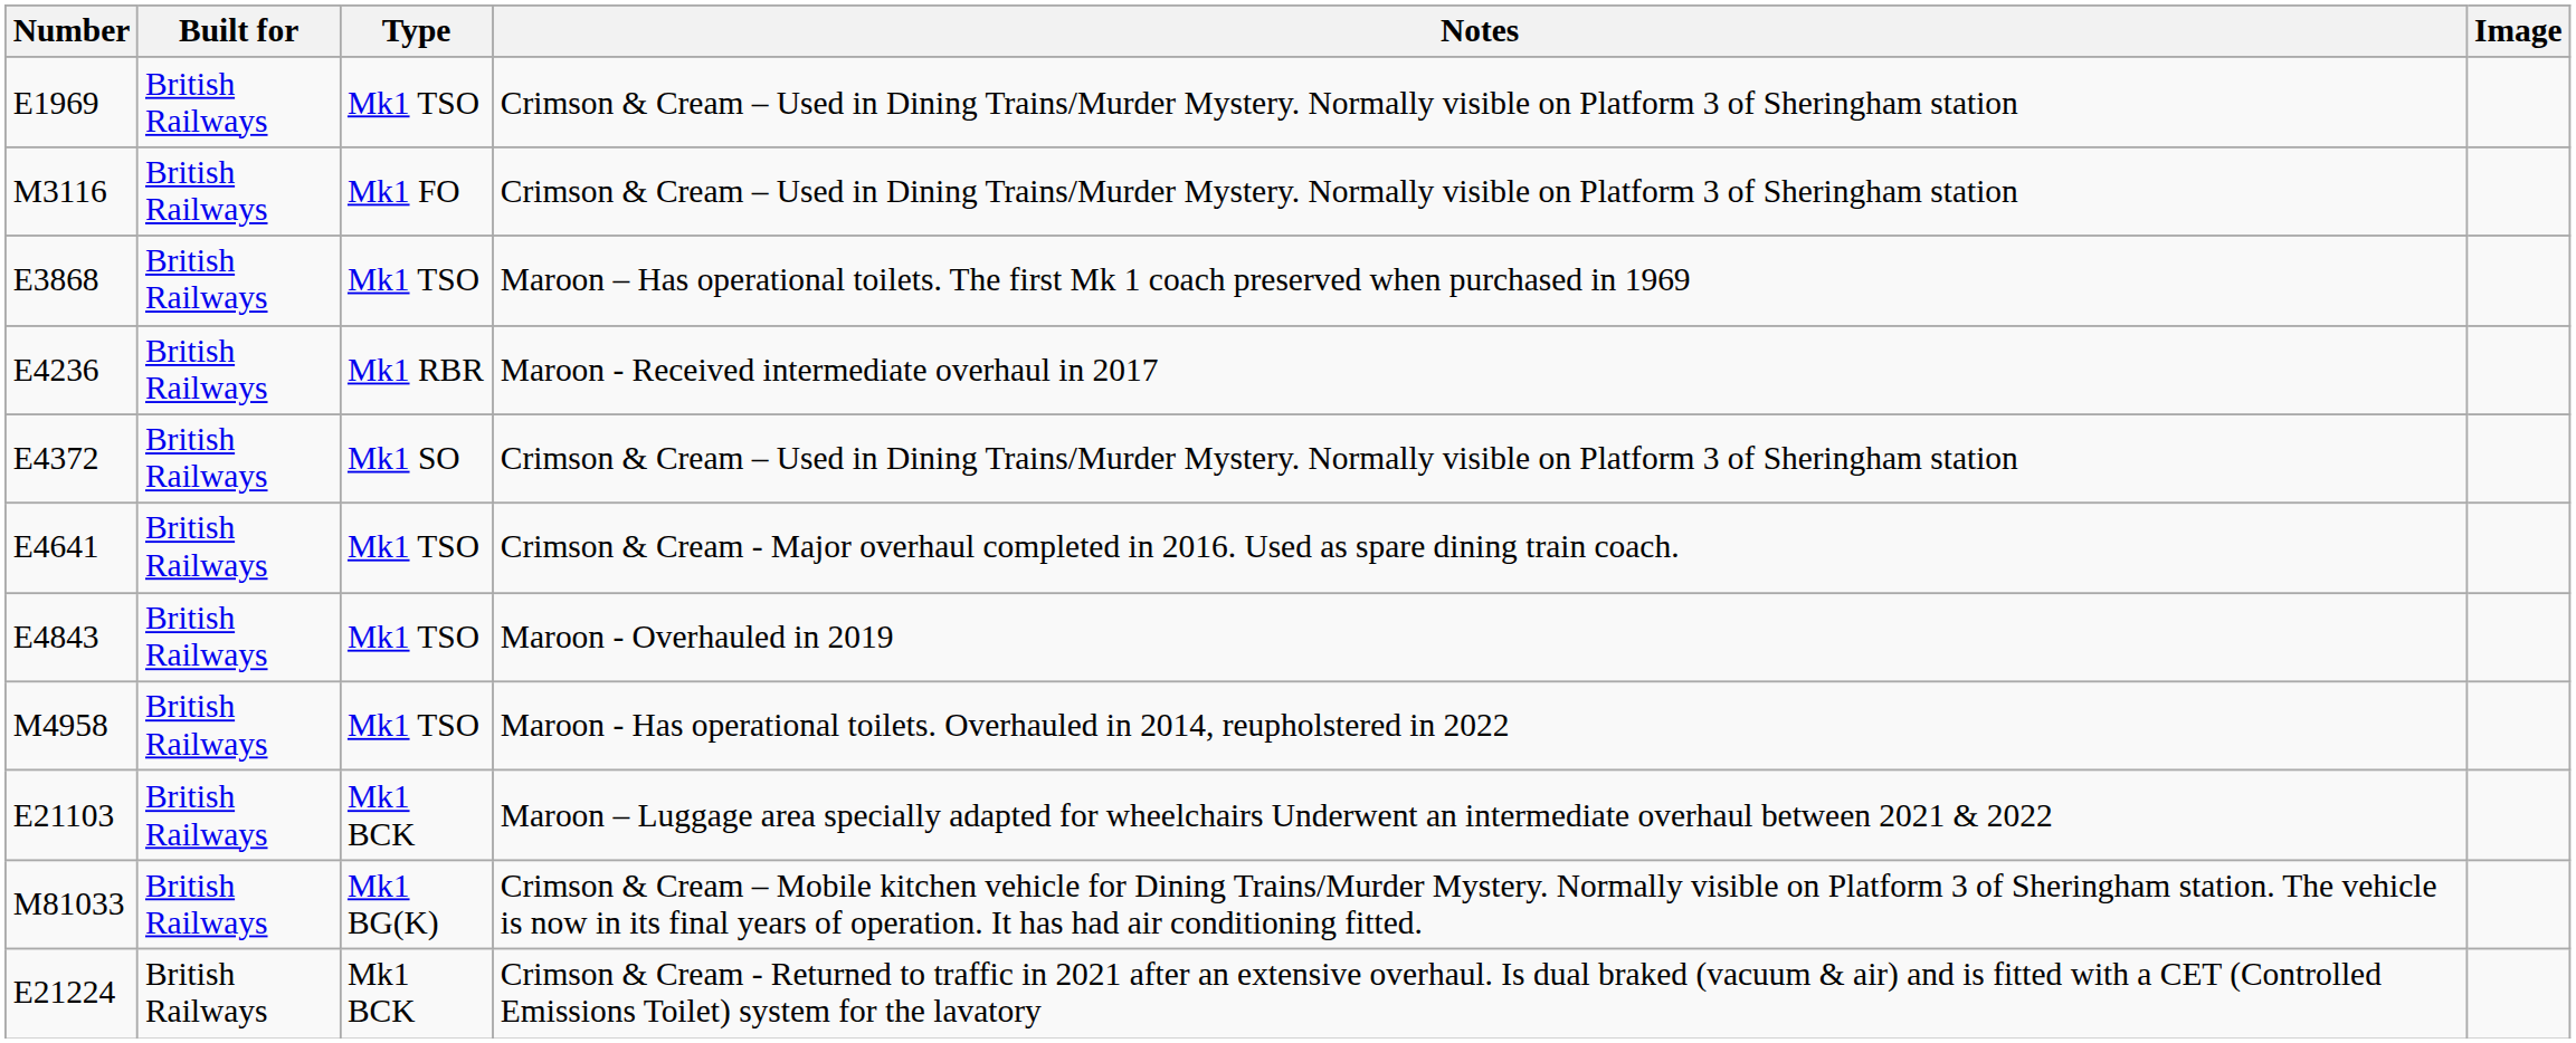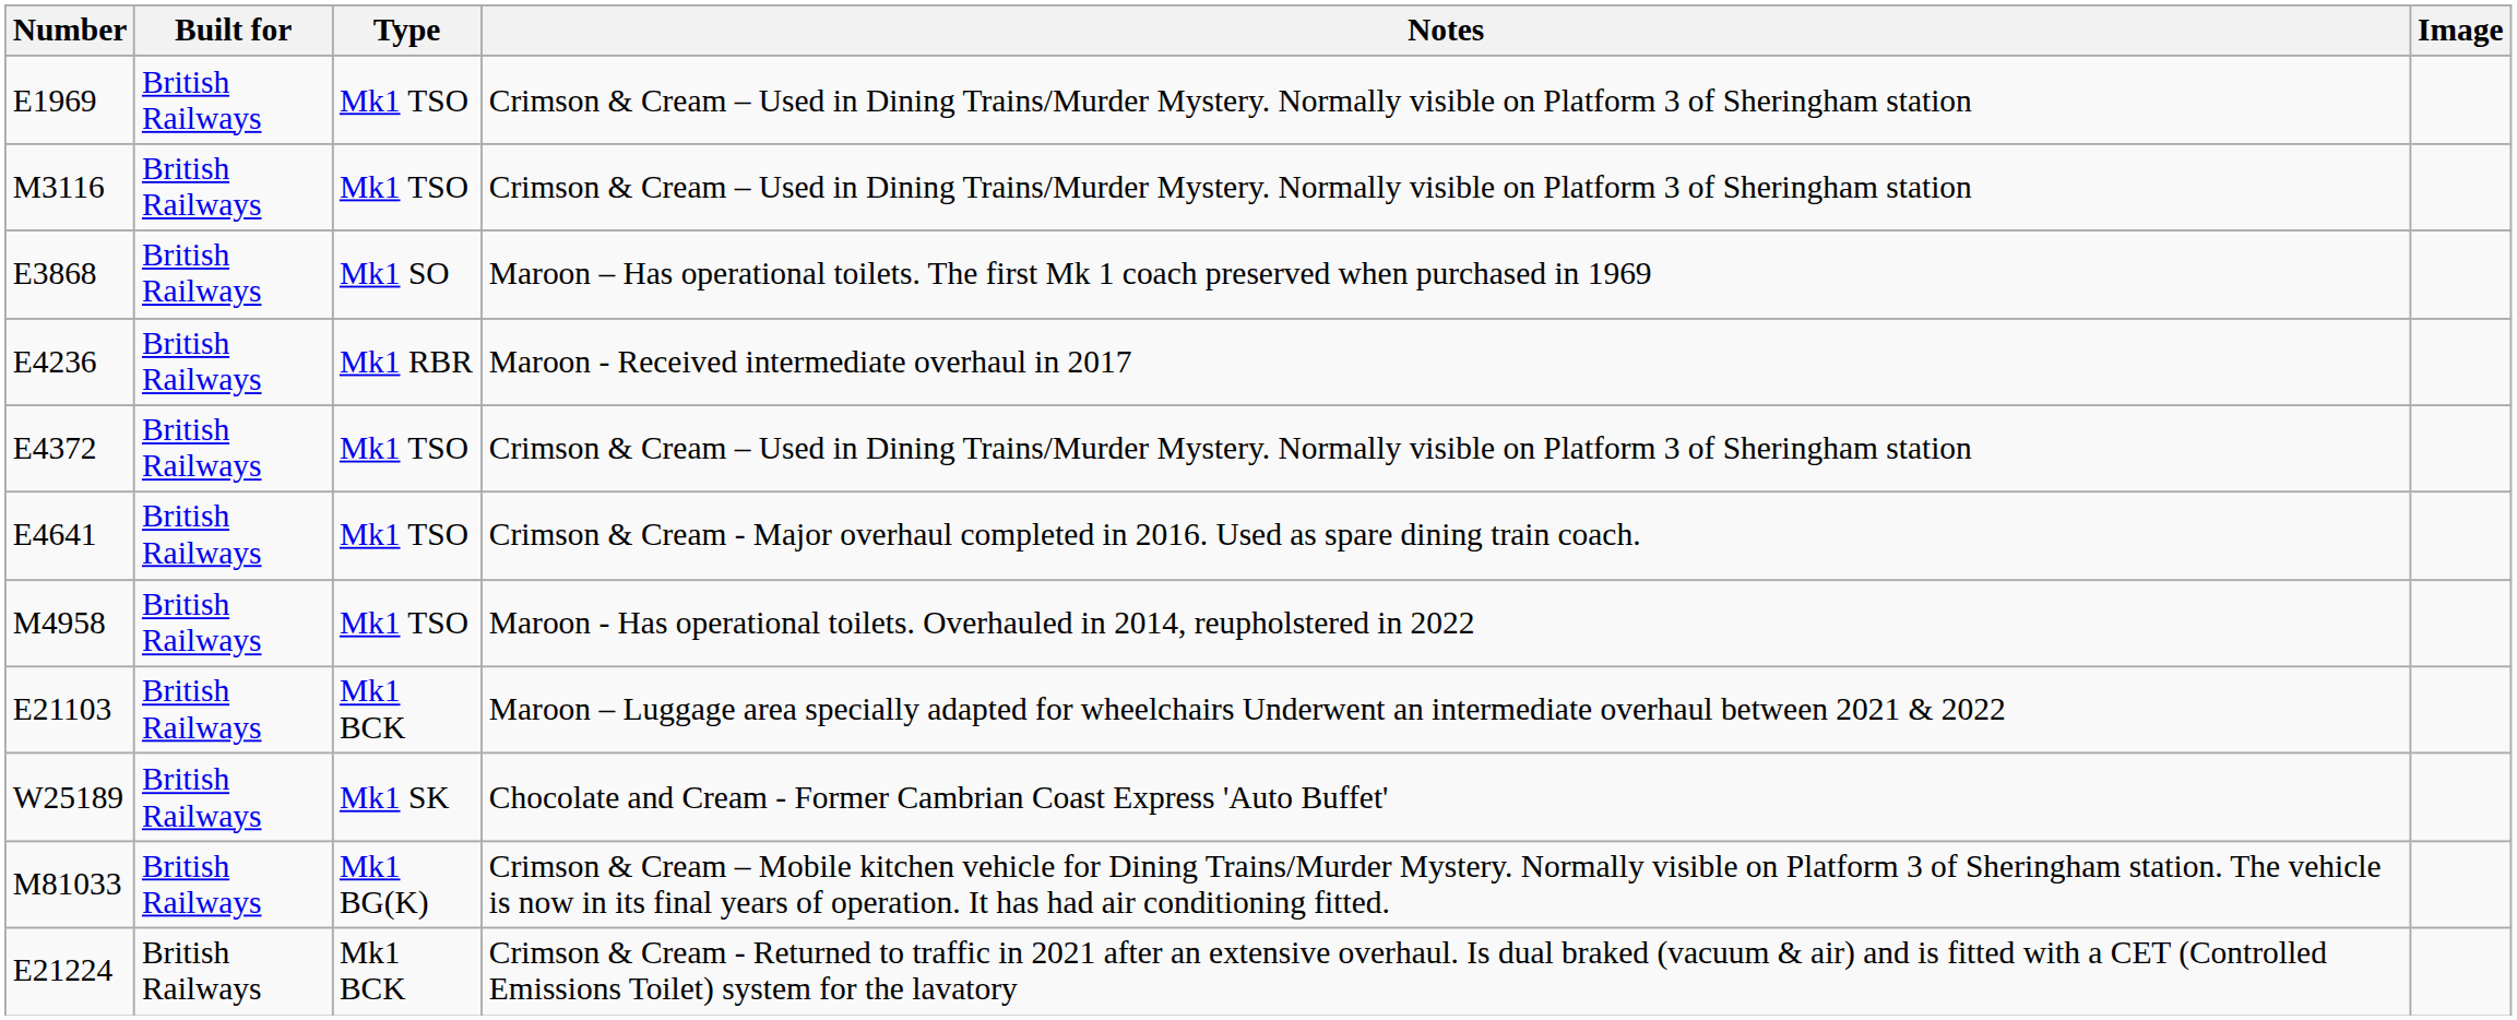 <table class="wikitable">
 <tr>
 <th>Number</th>
 <th>Built for</th>
 <th>Type</th>
 <th>Notes</th>
 <th>Image</th>
 </tr>
 <tr>
 <td>E1969</td>
 <td><a href='#'>British Railways</a></td>
 <td><a href='#'>Mk1</a> TSO</td>
 <td>Crimson & Cream – Used in Dining Trains/Murder Mystery. Normally visible on Platform 3 of Sheringham station</td>
 <td></td>
 </tr>
 <tr>
 <td>M3116</td>
 <td><a href='#'>British Railways</a></td>
-<td><a href='#'>Mk1</a> FO</td>
+<td><a href='#'>Mk1</a> TSO</td>
 <td>Crimson & Cream – Used in Dining Trains/Murder Mystery. Normally visible on Platform 3 of Sheringham station</td>
 <td></td>
 </tr>
 <tr>
 <td>E3868</td>
 <td><a href='#'>British Railways</a></td>
-<td><a href='#'>Mk1</a> TSO</td>
+<td><a href='#'>Mk1</a> SO</td>
 <td>Maroon – Has operational toilets. The first Mk 1 coach preserved when purchased in 1969</td>
 <td></td>
 </tr>
 <tr>
 <td>E4236</td>
 <td><a href='#'>British Railways</a></td>
 <td><a href='#'>Mk1</a> RBR</td>
 <td>Maroon - Received intermediate overhaul in 2017</td>
 <td></td>
 </tr>
 <tr>
 <td>E4372</td>
 <td><a href='#'>British Railways</a></td>
-<td><a href='#'>Mk1</a> SO</td>
+<td><a href='#'>Mk1</a> TSO</td>
 <td>Crimson & Cream – Used in Dining Trains/Murder Mystery. Normally visible on Platform 3 of Sheringham station</td>
 <td></td>
 </tr>
 <tr>
 <td>E4641</td>
 <td><a href='#'>British Railways</a></td>
 <td><a href='#'>Mk1</a> TSO</td>
 <td>Crimson & Cream - Major overhaul completed in 2016. Used as spare dining train coach.</td>
-<td></td>
-</tr>
-<tr>
-<td>E4843</td>
-<td><a href='#'>British Railways</a></td>
-<td><a href='#'>Mk1</a> TSO</td>
-<td>Maroon - Overhauled in 2019</td>
 <td></td>
 </tr>
 <tr>
 <td>M4958</td>
 <td><a href='#'>British Railways</a></td>
 <td><a href='#'>Mk1</a> TSO</td>
 <td>Maroon - Has operational toilets. Overhauled in 2014, reupholstered in 2022</td>
 <td></td>
 </tr>
 <tr>
 <td>E21103</td>
 <td><a href='#'>British Railways</a></td>
 <td><a href='#'>Mk1</a> BCK</td>
 <td>Maroon – Luggage area specially adapted for wheelchairs Underwent an intermediate overhaul between 2021 & 2022</td>
 <td></td>
 </tr>
 <tr>
+<td>W25189</td>
+<td><a href='#'>British Railways</a></td>
+<td><a href='#'>Mk1</a> SK</td>
+<td>Chocolate and Cream - Former Cambrian Coast Express 'Auto Buffet'</td>
+<td></td>
+</tr>
+<tr>
 <td>M81033</td>
 <td><a href='#'>British Railways</a></td>
 <td><a href='#'>Mk1</a> BG(K)</td>
 <td>Crimson & Cream – Mobile kitchen vehicle for Dining Trains/Murder Mystery. Normally visible on Platform 3 of Sheringham station. The vehicle is now in its final years of operation. It has had air conditioning fitted.</td>
 <td></td>
 </tr>
 <tr>
 <td>E21224</td>
 <td>British Railways</td>
 <td>Mk1 BCK</td>
 <td>Crimson & Cream - Returned to traffic in 2021 after an extensive overhaul. Is dual braked (vacuum & air) and is fitted with a CET (Controlled Emissions Toilet) system for the lavatory</td>
 <td></td>
 </tr>
 </table>
